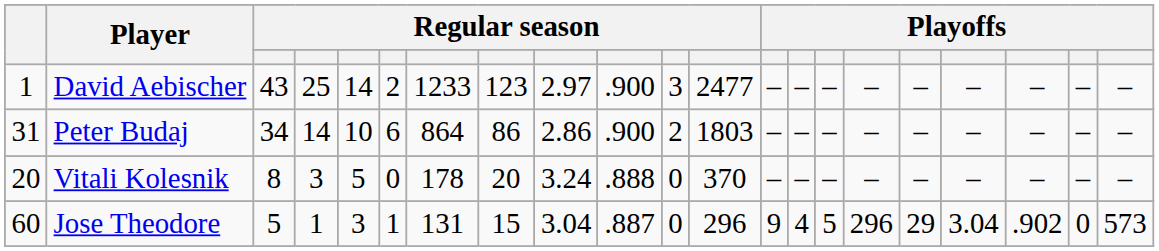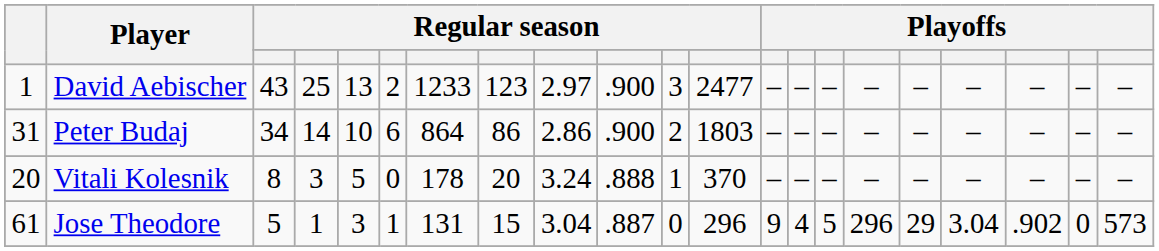 <table class="wikitable plainrowheaders" style="text-align:center;">
 <tr>
 <th scope="col" rowspan="2"></th>
 <th scope="col" rowspan="2">Player</th>
 <th scope=colgroup colspan=10>Regular season</th>
 <th scope=colgroup colspan=9>Playoffs</th>
 </tr>
 <tr>
 <th scope="col"></th>
 <th scope="col"></th>
 <th scope="col"></th>
 <th scope="col"></th>
 <th scope="col"></th>
 <th scope="col"></th>
 <th scope="col"></th>
 <th scope="col"></th>
 <th scope="col"></th>
 <th scope="col"></th>
 <th scope="col"></th>
 <th scope="col"></th>
 <th scope="col"></th>
 <th scope="col"></th>
 <th scope="col"></th>
 <th scope="col"></th>
 <th scope="col"></th>
 <th scope="col"></th>
 <th scope="col"></th>
 </tr>
 <tr>
 <td scope="row">1</td>
 <td align="left"><a href='#'>David Aebischer</a></td>
 <td>43</td>
 <td>25</td>
-<td>14</td>
+<td>13</td>
 <td>2</td>
 <td>1233</td>
 <td>123</td>
 <td>2.97</td>
 <td>.900</td>
 <td>3</td>
 <td>2477</td>
 <td>–</td>
 <td>–</td>
 <td>–</td>
 <td>–</td>
 <td>–</td>
 <td>–</td>
 <td>–</td>
 <td>–</td>
 <td>–</td>
 </tr>
 <tr>
 <td scope="row">31</td>
 <td align="left"><a href='#'>Peter Budaj</a></td>
 <td>34</td>
 <td>14</td>
 <td>10</td>
 <td>6</td>
 <td>864</td>
 <td>86</td>
 <td>2.86</td>
 <td>.900</td>
 <td>2</td>
 <td>1803</td>
 <td>–</td>
 <td>–</td>
 <td>–</td>
 <td>–</td>
 <td>–</td>
 <td>–</td>
 <td>–</td>
 <td>–</td>
 <td>–</td>
 </tr>
 <tr>
 <td scope="row">20</td>
 <td align="left"><a href='#'>Vitali Kolesnik</a></td>
 <td>8</td>
 <td>3</td>
 <td>5</td>
 <td>0</td>
 <td>178</td>
 <td>20</td>
 <td>3.24</td>
 <td>.888</td>
-<td>0</td>
+<td>1</td>
 <td>370</td>
 <td>–</td>
 <td>–</td>
 <td>–</td>
 <td>–</td>
 <td>–</td>
 <td>–</td>
 <td>–</td>
 <td>–</td>
 <td>–</td>
 </tr>
 <tr>
-<td scope="row">60</td>
+<td scope="row">61</td>
 <td align="left"><a href='#'>Jose Theodore</a></td>
 <td>5</td>
 <td>1</td>
 <td>3</td>
 <td>1</td>
 <td>131</td>
 <td>15</td>
 <td>3.04</td>
 <td>.887</td>
 <td>0</td>
 <td>296</td>
 <td>9</td>
 <td>4</td>
 <td>5</td>
 <td>296</td>
 <td>29</td>
 <td>3.04</td>
 <td>.902</td>
 <td>0</td>
 <td>573</td>
 </tr>
 </table>
